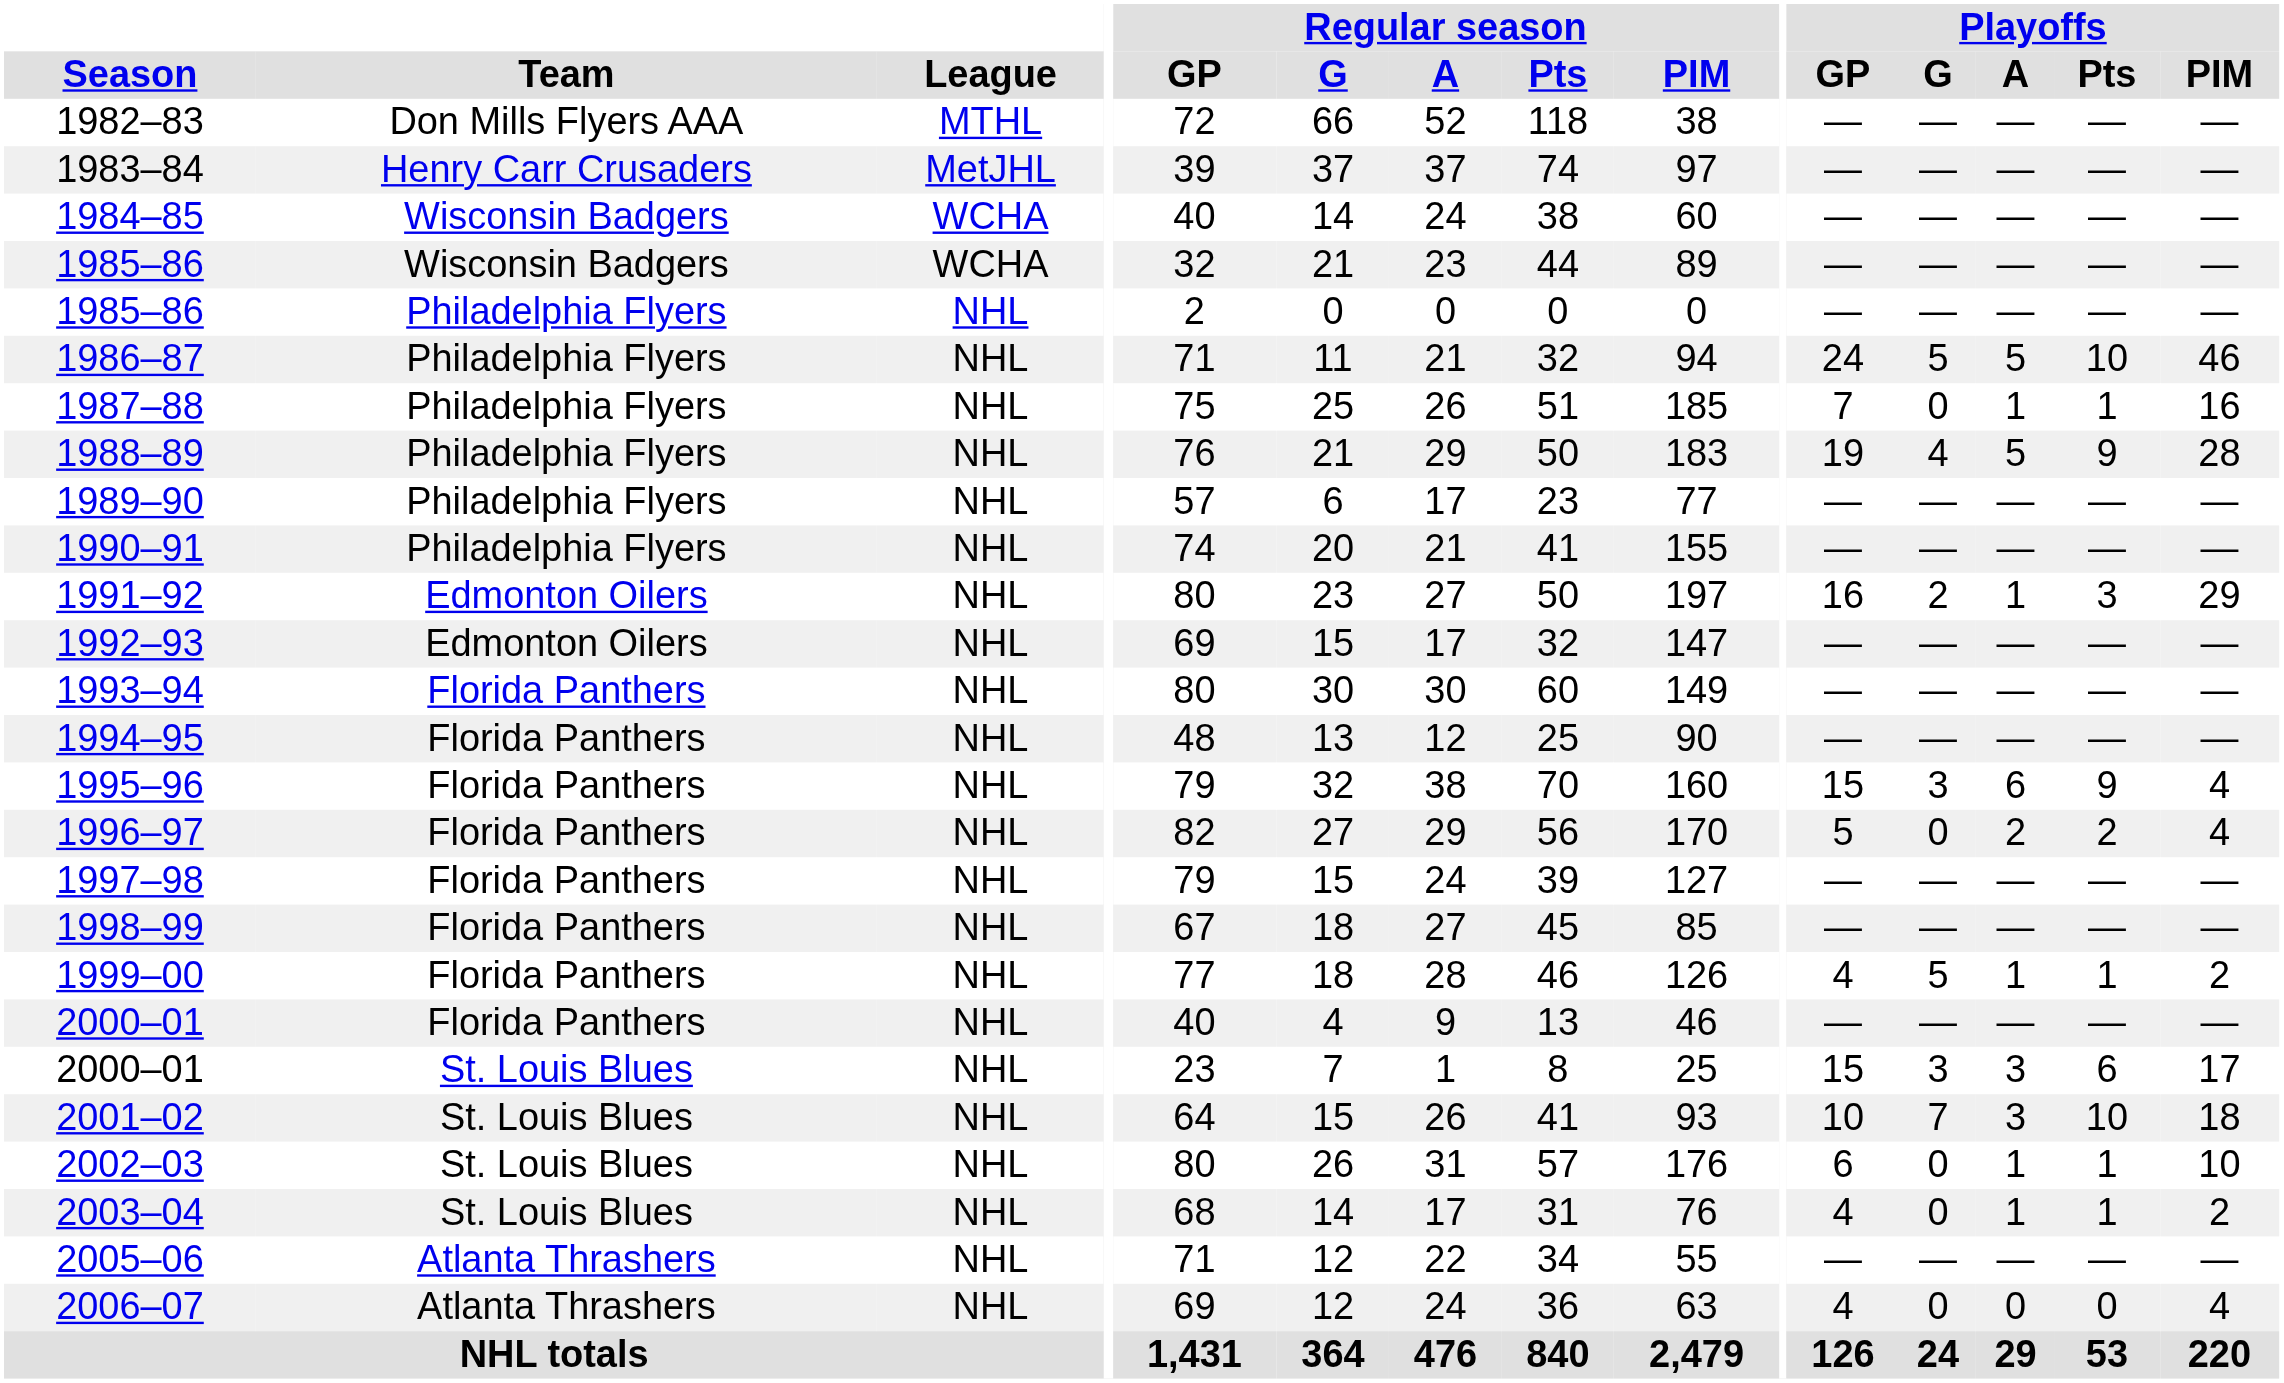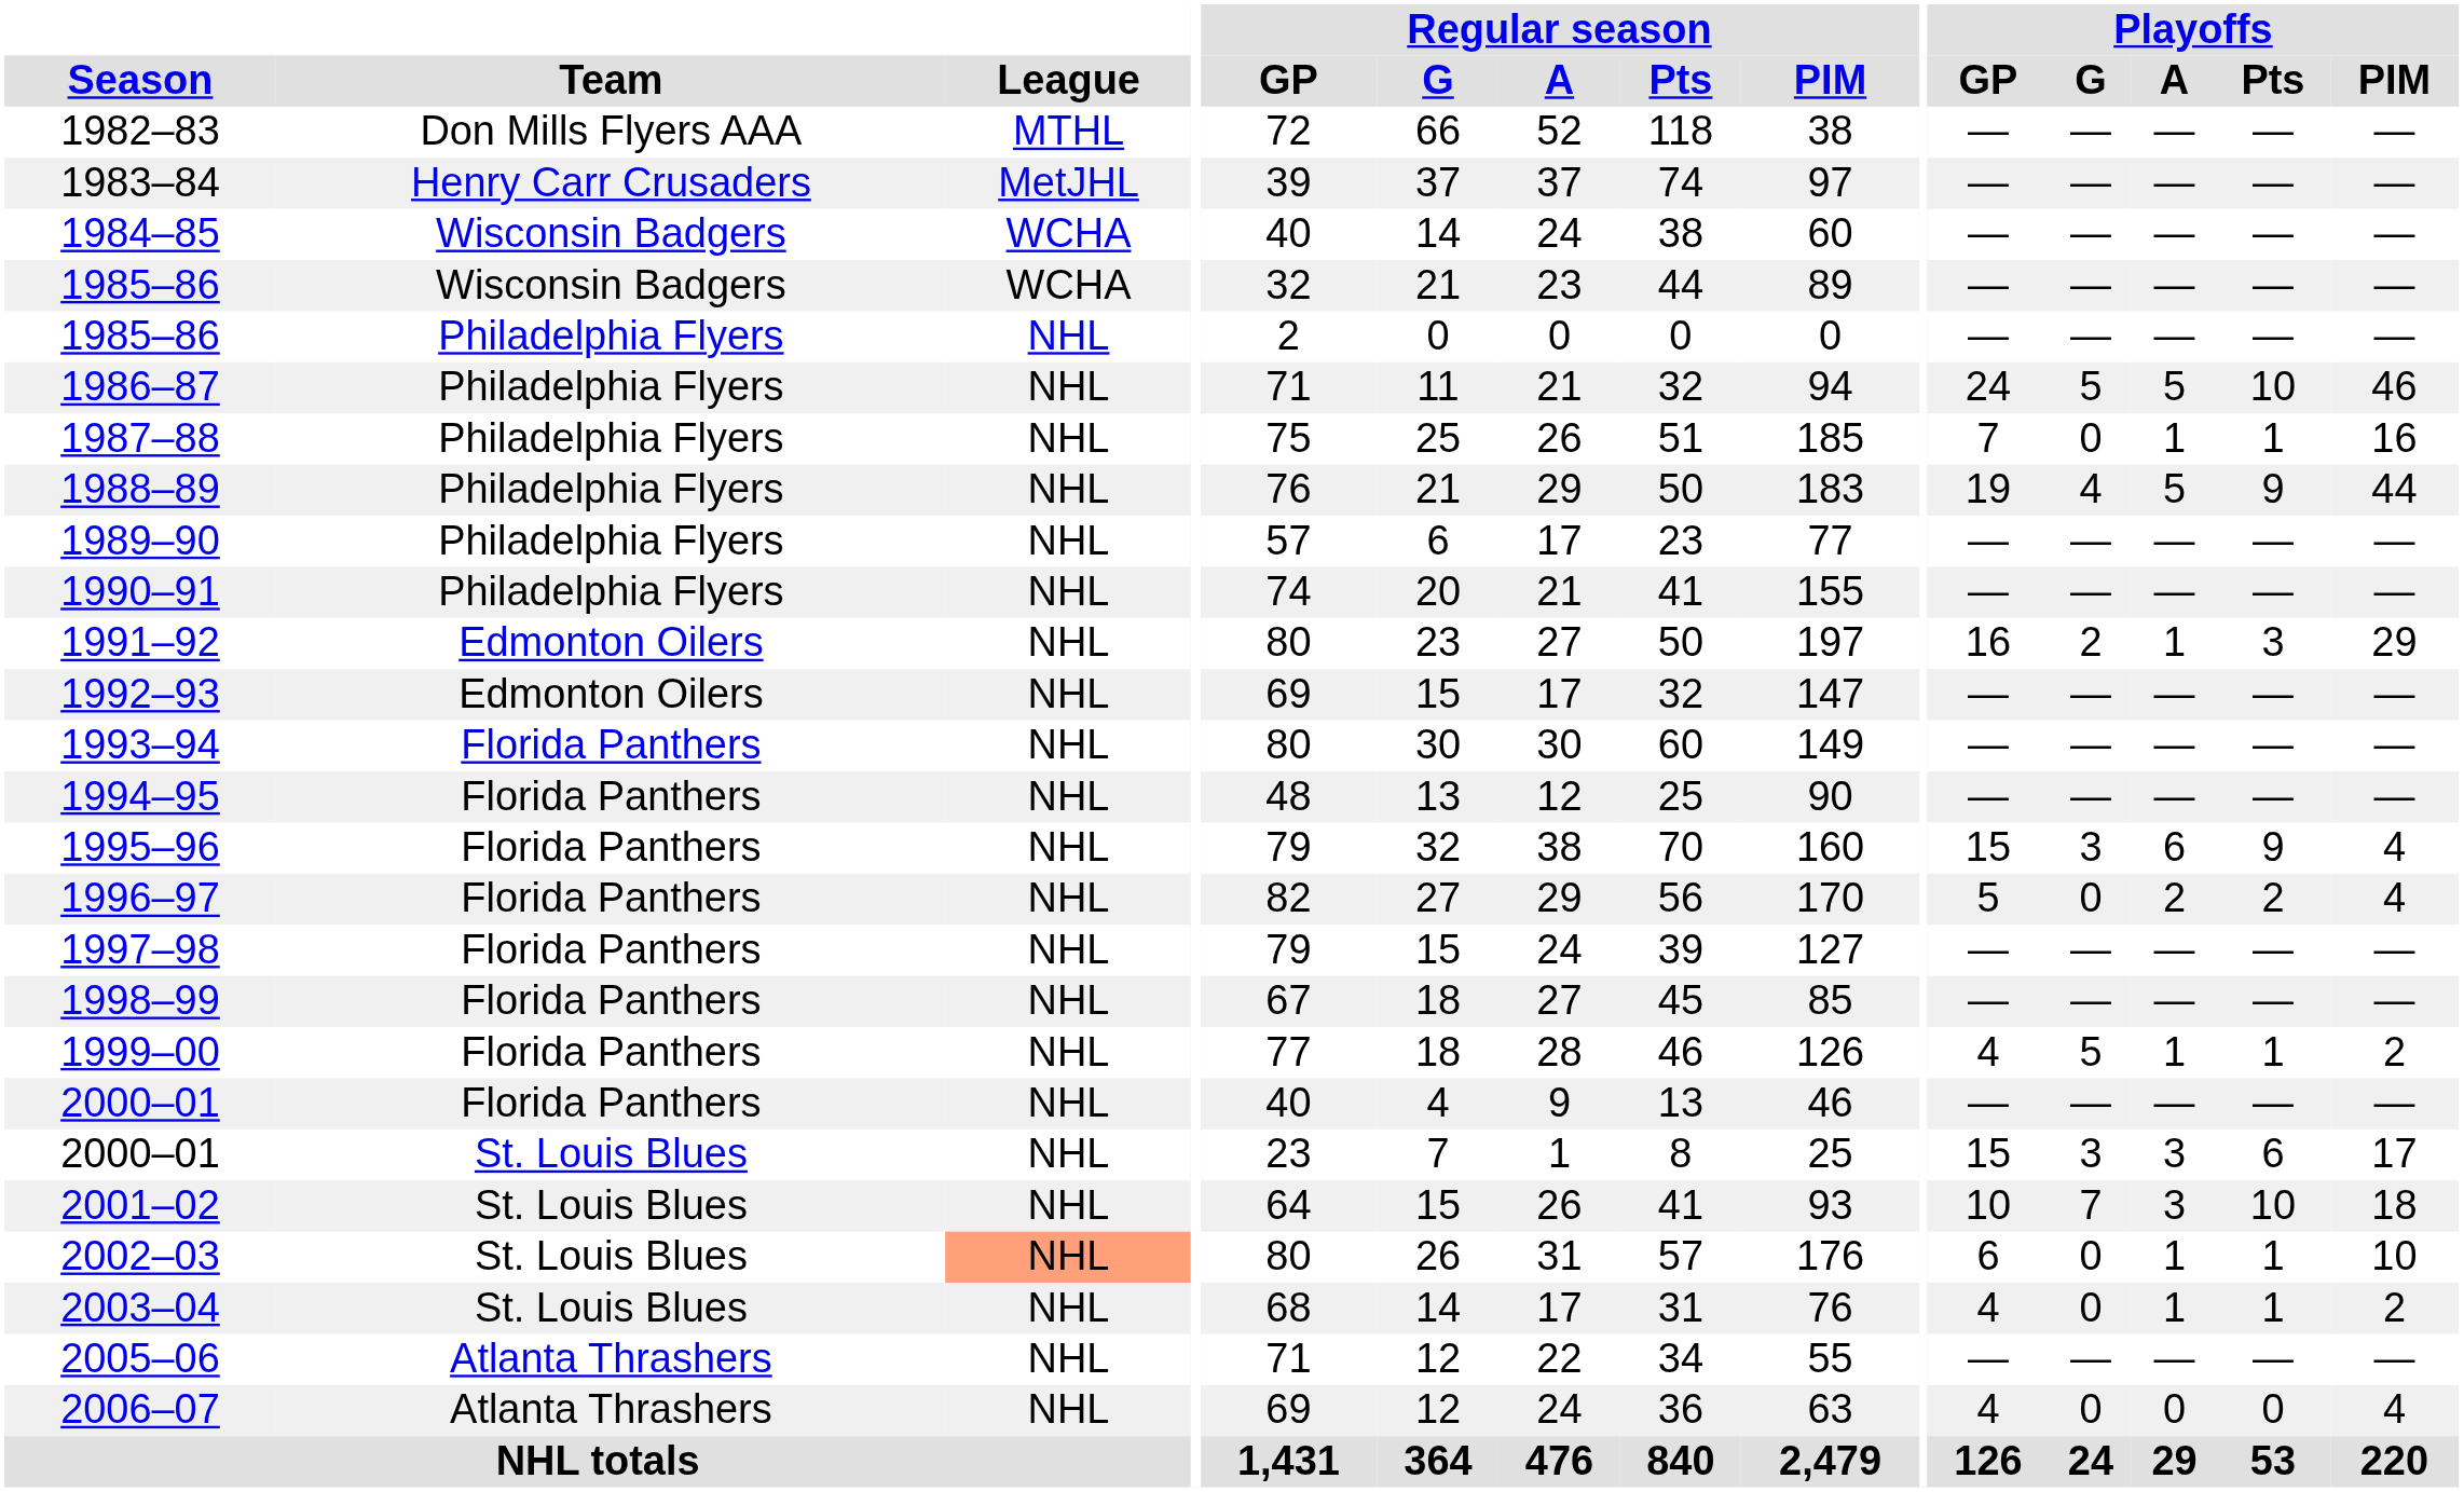 <table border="0" cellpadding="1" cellspacing="0" style="text-align:center; width:60em">
 <tr bgcolor="#e0e0e0">
 <th colspan="3" bgcolor="#ffffff"></th>
 <th rowspan="99" bgcolor="#ffffff"></th>
 <th colspan="5"><a href='#'>Regular season</a></th>
 <th rowspan="99" bgcolor="#ffffff"></th>
 <th colspan="5"><a href='#'>Playoffs</a></th>
 </tr>
 <tr bgcolor="#e0e0e0">
 <th><a href='#'>Season</a></th>
 <th>Team</th>
 <th>League</th>
 <th>GP</th>
 <th><a href='#'>G</a></th>
 <th><a href='#'>A</a></th>
 <th><a href='#'>Pts</a></th>
 <th><a href='#'>PIM</a></th>
 <th>GP</th>
 <th>G</th>
 <th>A</th>
 <th>Pts</th>
 <th>PIM</th>
 </tr>
 <tr>
 <td>1982–83</td>
 <td>Don Mills Flyers AAA</td>
 <td><a href='#'>MTHL</a></td>
 <td>72</td>
 <td>66</td>
 <td>52</td>
 <td>118</td>
 <td>38</td>
 <td>—</td>
 <td>—</td>
 <td>—</td>
 <td>—</td>
 <td>—</td>
 </tr>
 <tr bgcolor="#f0f0f0">
 <td>1983–84</td>
 <td><a href='#'>Henry Carr Crusaders</a></td>
 <td><a href='#'>MetJHL</a></td>
 <td>39</td>
 <td>37</td>
 <td>37</td>
 <td>74</td>
 <td>97</td>
 <td>—</td>
 <td>—</td>
 <td>—</td>
 <td>—</td>
 <td>—</td>
 </tr>
 <tr>
 <td><a href='#'>1984–85</a></td>
 <td><a href='#'>Wisconsin Badgers</a></td>
 <td><a href='#'>WCHA</a></td>
 <td>40</td>
 <td>14</td>
 <td>24</td>
 <td>38</td>
 <td>60</td>
 <td>—</td>
 <td>—</td>
 <td>—</td>
 <td>—</td>
 <td>—</td>
 </tr>
 <tr bgcolor="#f0f0f0">
 <td><a href='#'>1985–86</a></td>
 <td>Wisconsin Badgers</td>
 <td>WCHA</td>
 <td>32</td>
 <td>21</td>
 <td>23</td>
 <td>44</td>
 <td>89</td>
 <td>—</td>
 <td>—</td>
 <td>—</td>
 <td>—</td>
 <td>—</td>
 </tr>
 <tr>
 <td><a href='#'>1985–86</a></td>
 <td><a href='#'>Philadelphia Flyers</a></td>
 <td><a href='#'>NHL</a></td>
 <td>2</td>
 <td>0</td>
 <td>0</td>
 <td>0</td>
 <td>0</td>
 <td>—</td>
 <td>—</td>
 <td>—</td>
 <td>—</td>
 <td>—</td>
 </tr>
 <tr bgcolor="#f0f0f0">
 <td><a href='#'>1986–87</a></td>
 <td>Philadelphia Flyers</td>
 <td>NHL</td>
 <td>71</td>
 <td>11</td>
 <td>21</td>
 <td>32</td>
 <td>94</td>
 <td>24</td>
 <td>5</td>
 <td>5</td>
 <td>10</td>
 <td>46</td>
 </tr>
 <tr>
 <td><a href='#'>1987–88</a></td>
 <td>Philadelphia Flyers</td>
 <td>NHL</td>
 <td>75</td>
 <td>25</td>
 <td>26</td>
 <td>51</td>
 <td>185</td>
 <td>7</td>
 <td>0</td>
 <td>1</td>
 <td>1</td>
 <td>16</td>
 </tr>
 <tr bgcolor="#f0f0f0">
 <td><a href='#'>1988–89</a></td>
 <td>Philadelphia Flyers</td>
 <td>NHL</td>
 <td>76</td>
 <td>21</td>
 <td>29</td>
 <td>50</td>
 <td>183</td>
 <td>19</td>
 <td>4</td>
 <td>5</td>
 <td>9</td>
-<td>28</td>
+<td>44</td>
 </tr>
 <tr>
 <td><a href='#'>1989–90</a></td>
 <td>Philadelphia Flyers</td>
 <td>NHL</td>
 <td>57</td>
 <td>6</td>
 <td>17</td>
 <td>23</td>
 <td>77</td>
 <td>—</td>
 <td>—</td>
 <td>—</td>
 <td>—</td>
 <td>—</td>
 </tr>
 <tr bgcolor="#f0f0f0">
 <td><a href='#'>1990–91</a></td>
 <td>Philadelphia Flyers</td>
 <td>NHL</td>
 <td>74</td>
 <td>20</td>
 <td>21</td>
 <td>41</td>
 <td>155</td>
 <td>—</td>
 <td>—</td>
 <td>—</td>
 <td>—</td>
 <td>—</td>
 </tr>
 <tr>
 <td><a href='#'>1991–92</a></td>
 <td><a href='#'>Edmonton Oilers</a></td>
 <td>NHL</td>
 <td>80</td>
 <td>23</td>
 <td>27</td>
 <td>50</td>
 <td>197</td>
 <td>16</td>
 <td>2</td>
 <td>1</td>
 <td>3</td>
 <td>29</td>
 </tr>
 <tr bgcolor="#f0f0f0">
 <td><a href='#'>1992–93</a></td>
 <td>Edmonton Oilers</td>
 <td>NHL</td>
 <td>69</td>
 <td>15</td>
 <td>17</td>
 <td>32</td>
 <td>147</td>
 <td>—</td>
 <td>—</td>
 <td>—</td>
 <td>—</td>
 <td>—</td>
 </tr>
 <tr>
 <td><a href='#'>1993–94</a></td>
 <td><a href='#'>Florida Panthers</a></td>
 <td>NHL</td>
 <td>80</td>
 <td>30</td>
 <td>30</td>
 <td>60</td>
 <td>149</td>
 <td>—</td>
 <td>—</td>
 <td>—</td>
 <td>—</td>
 <td>—</td>
 </tr>
 <tr bgcolor="#f0f0f0">
 <td><a href='#'>1994–95</a></td>
 <td>Florida Panthers</td>
 <td>NHL</td>
 <td>48</td>
 <td>13</td>
 <td>12</td>
 <td>25</td>
 <td>90</td>
 <td>—</td>
 <td>—</td>
 <td>—</td>
 <td>—</td>
 <td>—</td>
 </tr>
 <tr>
 <td><a href='#'>1995–96</a></td>
 <td>Florida Panthers</td>
 <td>NHL</td>
 <td>79</td>
 <td>32</td>
 <td>38</td>
 <td>70</td>
 <td>160</td>
 <td>15</td>
 <td>3</td>
 <td>6</td>
 <td>9</td>
 <td>4</td>
 </tr>
 <tr bgcolor="#f0f0f0">
 <td><a href='#'>1996–97</a></td>
 <td>Florida Panthers</td>
 <td>NHL</td>
 <td>82</td>
 <td>27</td>
 <td>29</td>
 <td>56</td>
 <td>170</td>
 <td>5</td>
 <td>0</td>
 <td>2</td>
 <td>2</td>
 <td>4</td>
 </tr>
 <tr>
 <td><a href='#'>1997–98</a></td>
 <td>Florida Panthers</td>
 <td>NHL</td>
 <td>79</td>
 <td>15</td>
 <td>24</td>
 <td>39</td>
 <td>127</td>
 <td>—</td>
 <td>—</td>
 <td>—</td>
 <td>—</td>
 <td>—</td>
 </tr>
 <tr bgcolor="#f0f0f0">
 <td><a href='#'>1998–99</a></td>
 <td>Florida Panthers</td>
 <td>NHL</td>
 <td>67</td>
 <td>18</td>
 <td>27</td>
 <td>45</td>
 <td>85</td>
 <td>—</td>
 <td>—</td>
 <td>—</td>
 <td>—</td>
 <td>—</td>
 </tr>
 <tr>
 <td><a href='#'>1999–00</a></td>
 <td>Florida Panthers</td>
 <td>NHL</td>
 <td>77</td>
 <td>18</td>
 <td>28</td>
 <td>46</td>
 <td>126</td>
 <td>4</td>
 <td>5</td>
 <td>1</td>
 <td>1</td>
 <td>2</td>
 </tr>
 <tr bgcolor="#f0f0f0">
 <td><a href='#'>2000–01</a></td>
 <td>Florida Panthers</td>
 <td>NHL</td>
 <td>40</td>
 <td>4</td>
 <td>9</td>
 <td>13</td>
 <td>46</td>
 <td>—</td>
 <td>—</td>
 <td>—</td>
 <td>—</td>
 <td>—</td>
 </tr>
 <tr>
 <td>2000–01</td>
 <td><a href='#'>St. Louis Blues</a></td>
 <td>NHL</td>
 <td>23</td>
 <td>7</td>
 <td>1</td>
 <td>8</td>
 <td>25</td>
 <td>15</td>
 <td>3</td>
 <td>3</td>
 <td>6</td>
 <td>17</td>
 </tr>
 <tr bgcolor="#f0f0f0">
 <td><a href='#'>2001–02</a></td>
 <td>St. Louis Blues</td>
 <td>NHL</td>
 <td>64</td>
 <td>15</td>
 <td>26</td>
 <td>41</td>
 <td>93</td>
 <td>10</td>
 <td>7</td>
 <td>3</td>
 <td>10</td>
 <td>18</td>
 </tr>
 <tr>
 <td><a href='#'>2002–03</a></td>
 <td>St. Louis Blues</td>
-<td>NHL</td>
+<td style="background: lightsalmon;">NHL</td>
 <td>80</td>
 <td>26</td>
 <td>31</td>
 <td>57</td>
 <td>176</td>
 <td>6</td>
 <td>0</td>
 <td>1</td>
 <td>1</td>
 <td>10</td>
 </tr>
 <tr bgcolor="#f0f0f0">
 <td><a href='#'>2003–04</a></td>
 <td>St. Louis Blues</td>
 <td>NHL</td>
 <td>68</td>
 <td>14</td>
 <td>17</td>
 <td>31</td>
 <td>76</td>
 <td>4</td>
 <td>0</td>
 <td>1</td>
 <td>1</td>
 <td>2</td>
 </tr>
 <tr>
 <td><a href='#'>2005–06</a></td>
 <td><a href='#'>Atlanta Thrashers</a></td>
 <td>NHL</td>
 <td>71</td>
 <td>12</td>
 <td>22</td>
 <td>34</td>
 <td>55</td>
 <td>—</td>
 <td>—</td>
 <td>—</td>
 <td>—</td>
 <td>—</td>
 </tr>
 <tr bgcolor="#f0f0f0">
 <td><a href='#'>2006–07</a></td>
 <td>Atlanta Thrashers</td>
 <td>NHL</td>
 <td>69</td>
 <td>12</td>
 <td>24</td>
 <td>36</td>
 <td>63</td>
 <td>4</td>
 <td>0</td>
 <td>0</td>
 <td>0</td>
 <td>4</td>
 </tr>
 <tr bgcolor="#e0e0e0">
 <th colspan="3">NHL totals</th>
 <th>1,431</th>
 <th>364</th>
 <th>476</th>
 <th>840</th>
 <th>2,479</th>
 <th>126</th>
 <th>24</th>
 <th>29</th>
 <th>53</th>
 <th>220</th>
 </tr>
 </table>
